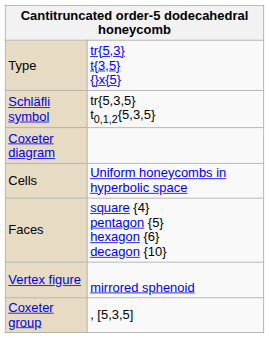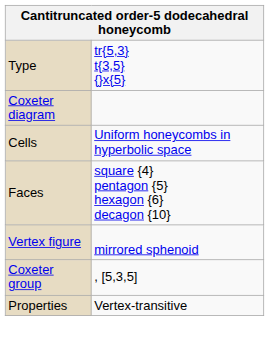 <table class="wikitable" align="right" style="margin-left:10px" width="320">
 <tr>
 <th bgcolor=#e7dcc3 colspan=2>Cantitruncated order-5 dodecahedral honeycomb<br></th>
 </tr>
 <tr>
 <td bgcolor=#e7dcc3>Type</td>
 <td><a href='#'>tr{5,3}</a> <br><a href='#'>t{3,5}</a> <br><a href='#'>{}x{5}</a> </td>
-</tr>
-<tr>
-<td bgcolor=#e7dcc3><a href='#'>Schläfli symbol</a></td>
-<td>tr{5,3,5}<br>t<sub>0,1,2</sub>{5,3,5}</td>
 </tr>
 <tr>
 <td bgcolor=#e7dcc3><a href='#'>Coxeter diagram</a></td>
 <td></td>
 </tr>
 <tr>
 <td bgcolor=#e7dcc3>Cells</td>
 <td><a href='#'>Uniform honeycombs in hyperbolic space</a></td>
 </tr>
 <tr>
 <td bgcolor=#e7dcc3>Faces</td>
 <td><a href='#'>square</a> {4}<br><a href='#'>pentagon</a> {5}<br><a href='#'>hexagon</a> {6}<br><a href='#'>decagon</a> {10}</td>
 </tr>
 <tr>
 <td bgcolor=#e7dcc3><a href='#'>Vertex figure</a></td>
 <td><br><a href='#'>mirrored sphenoid</a></td>
 </tr>
 <tr>
 <td bgcolor=#e7dcc3><a href='#'>Coxeter group</a></td>
 <td>, [5,3,5]</td>
 </tr>
+<tr>
+<td bgcolor=#e7dcc3>Properties</td>
+<td>Vertex-transitive</td>
+</tr>
 </table>
